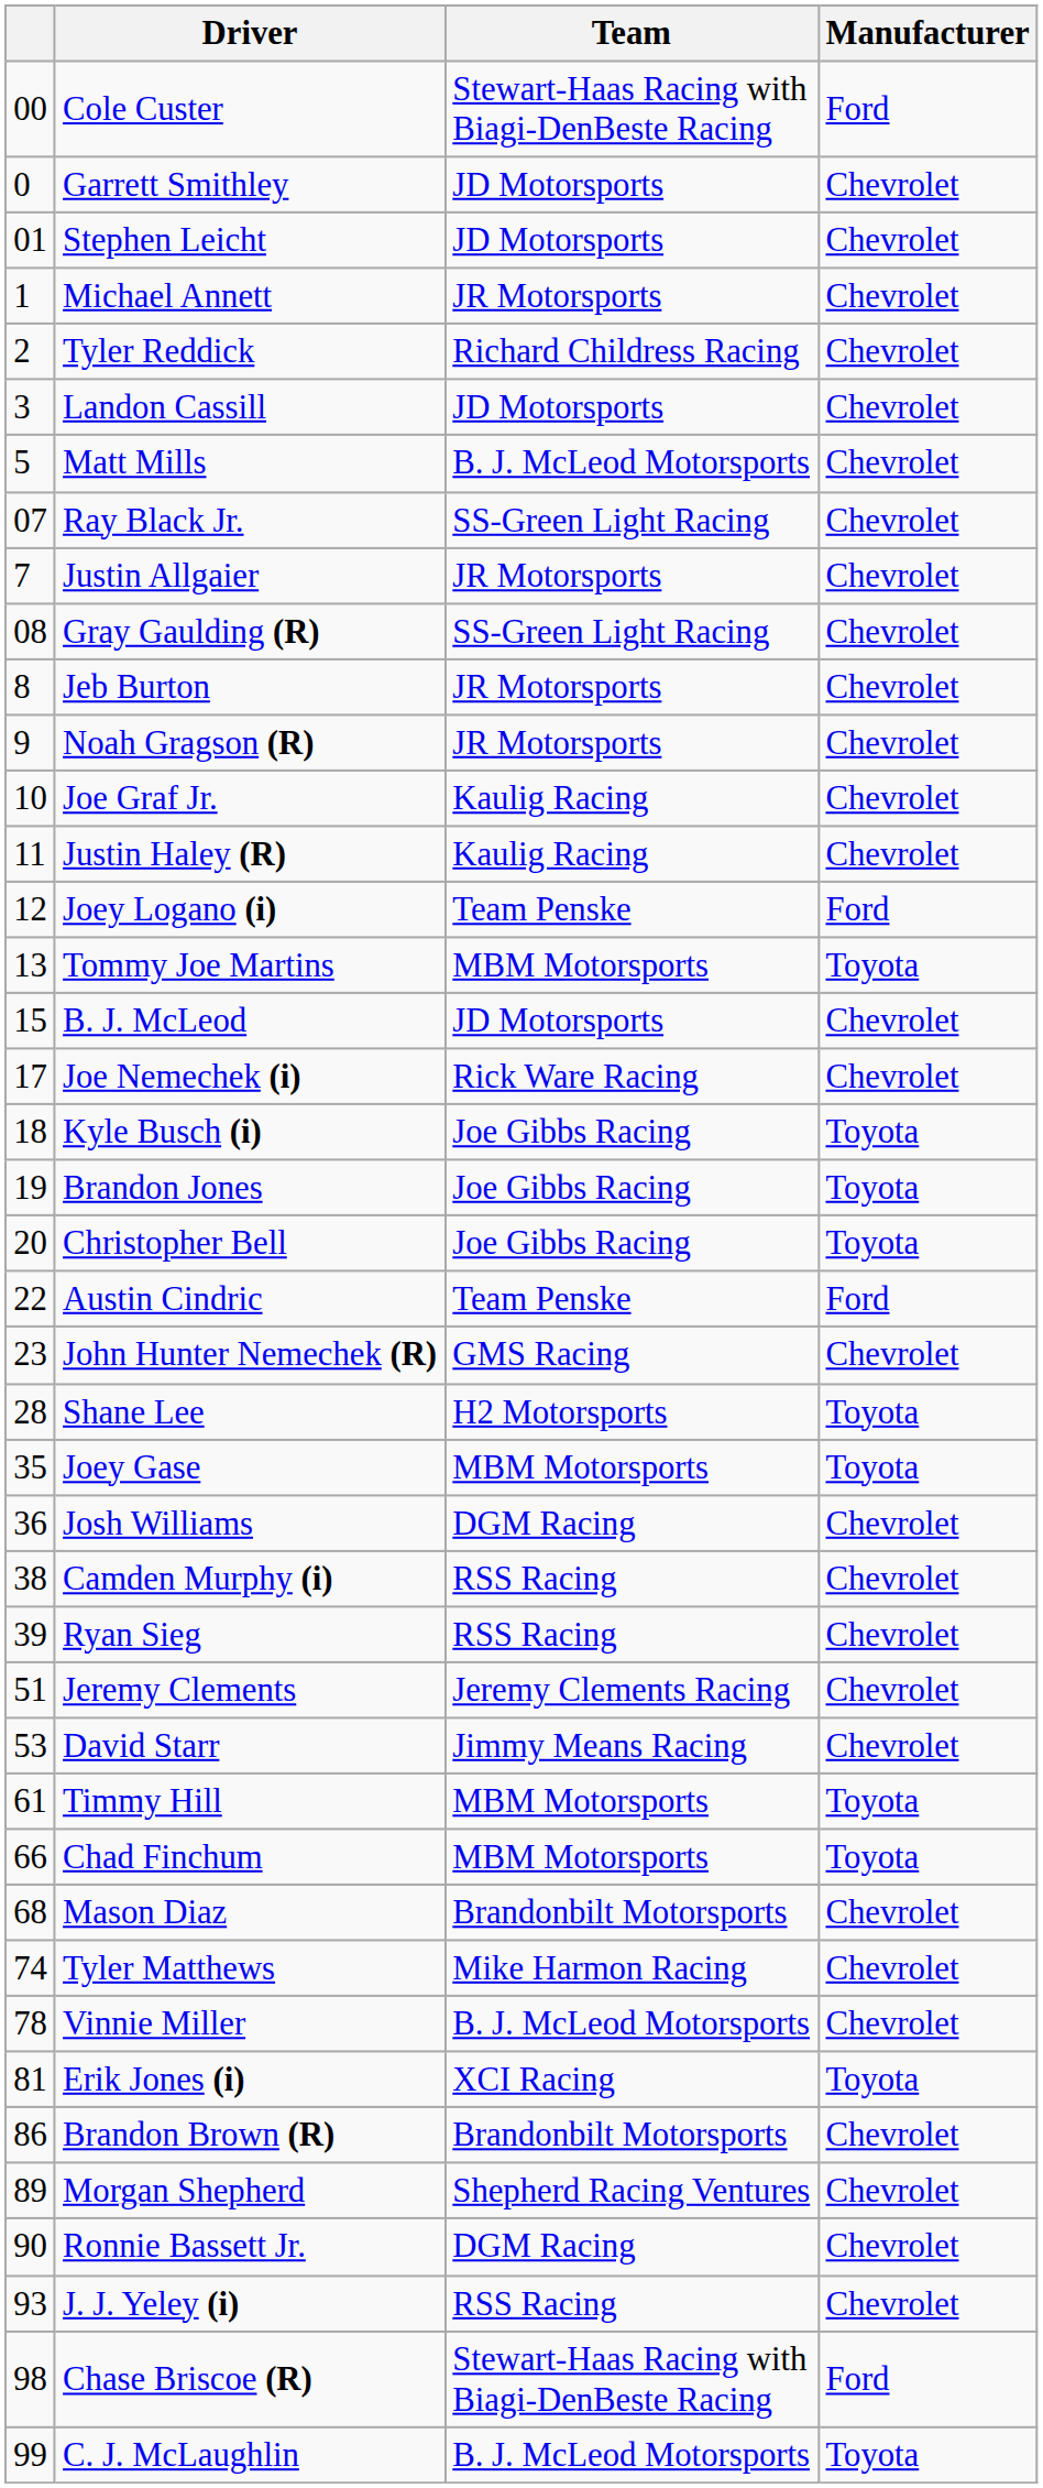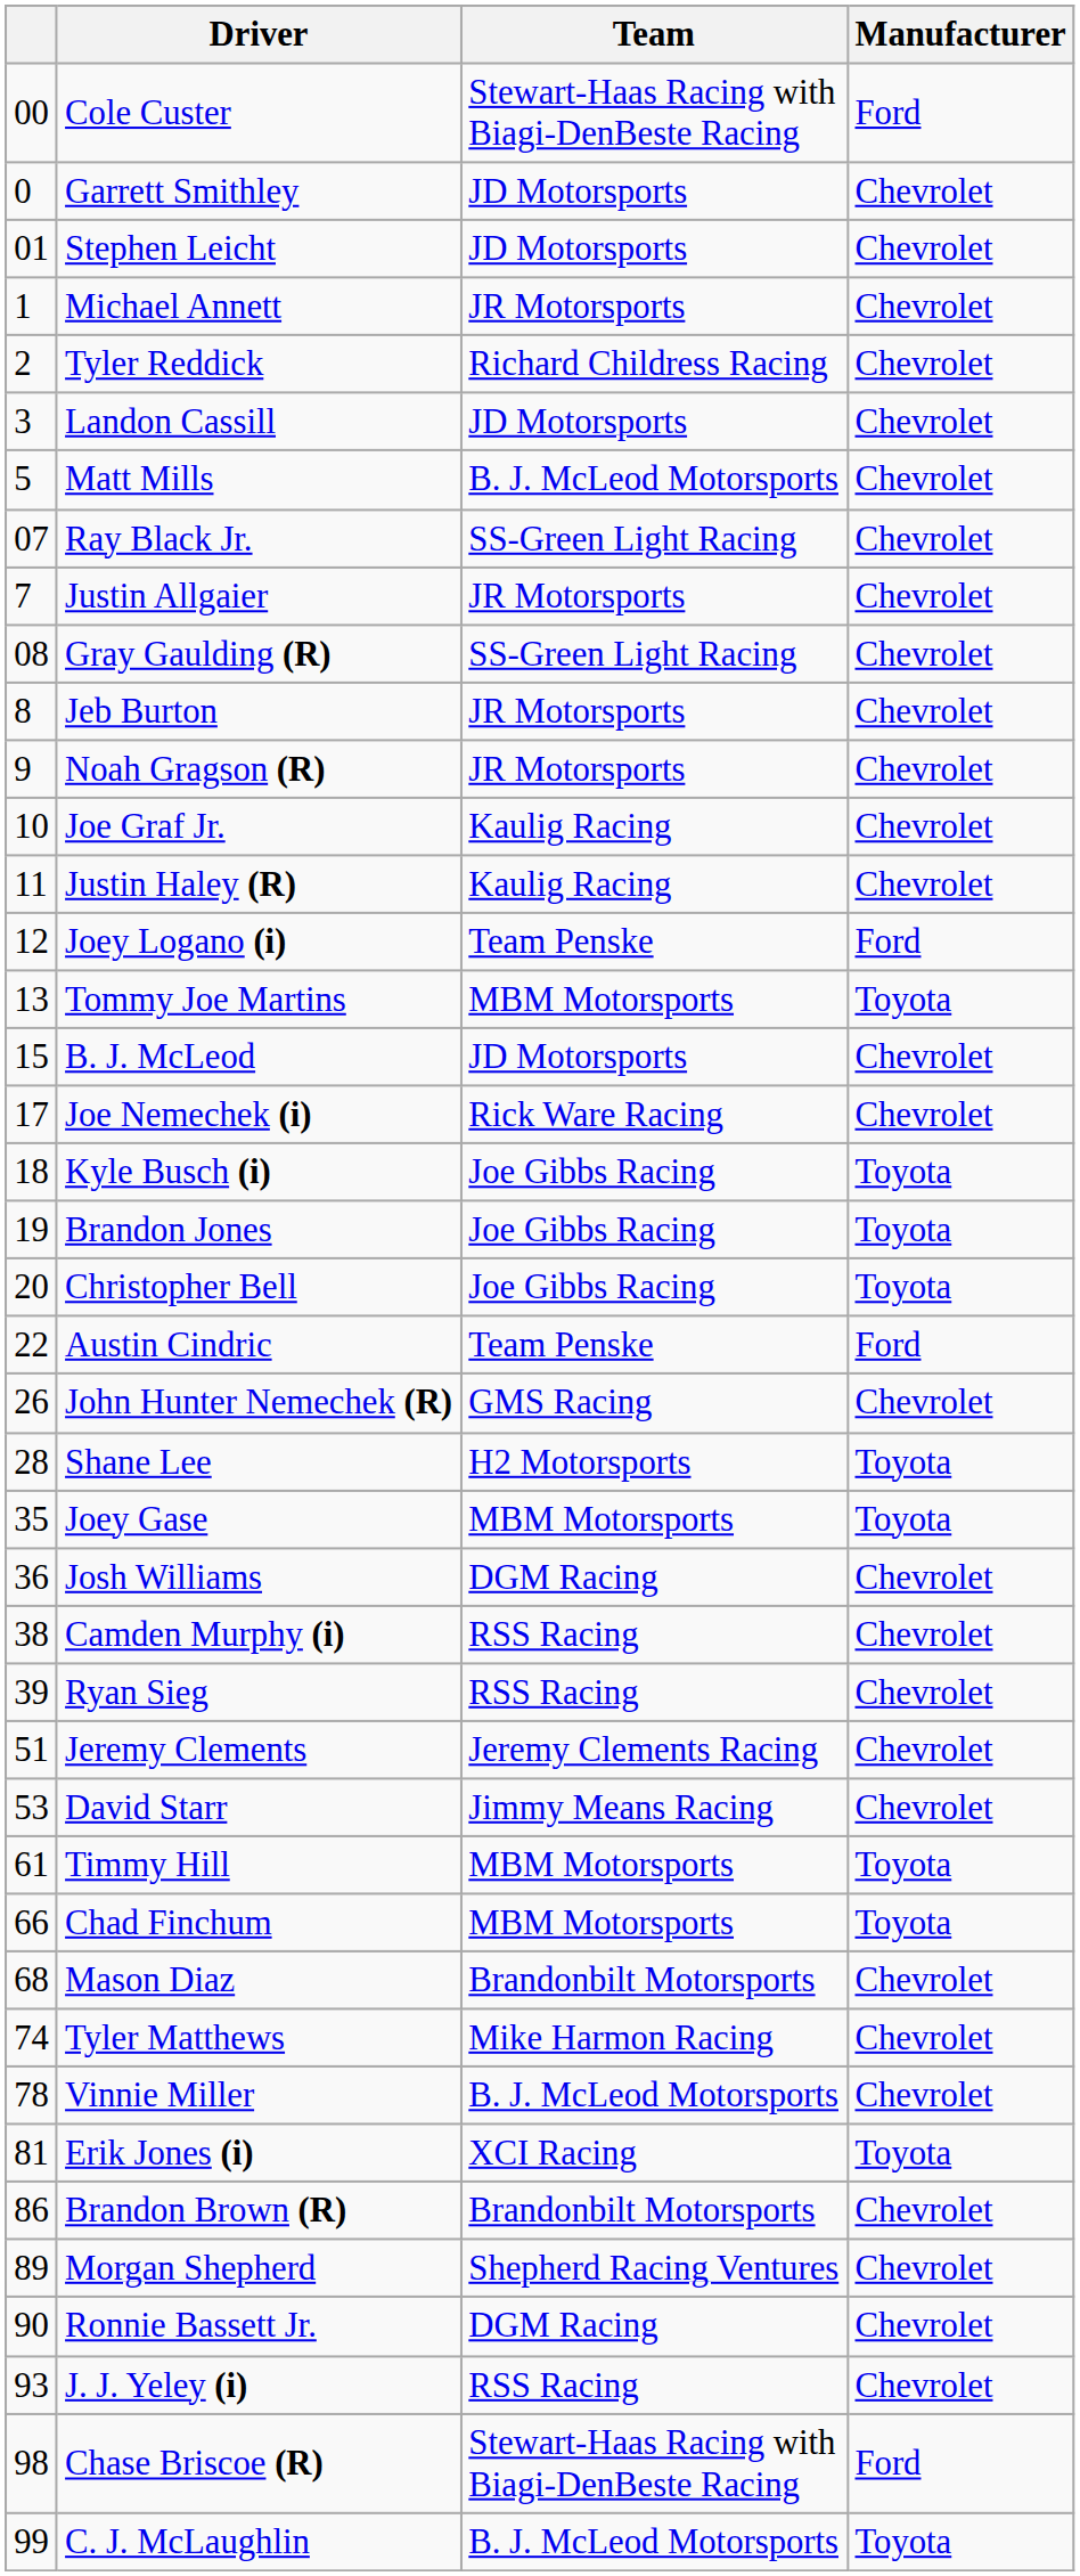 <table class="wikitable" style="font-size:95%">
 <tr>
 <th></th>
 <th>Driver</th>
 <th>Team</th>
 <th>Manufacturer</th>
 </tr>
 <tr>
 <td>00</td>
 <td><a href='#'>Cole Custer</a></td>
 <td><a href='#'>Stewart-Haas Racing</a> with <br> <a href='#'>Biagi-DenBeste Racing</a></td>
 <td><a href='#'>Ford</a></td>
 </tr>
 <tr>
 <td>0</td>
 <td><a href='#'>Garrett Smithley</a></td>
 <td><a href='#'>JD Motorsports</a></td>
 <td><a href='#'>Chevrolet</a></td>
 </tr>
 <tr>
 <td>01</td>
 <td><a href='#'>Stephen Leicht</a></td>
 <td><a href='#'>JD Motorsports</a></td>
 <td><a href='#'>Chevrolet</a></td>
 </tr>
 <tr>
 <td>1</td>
 <td><a href='#'>Michael Annett</a></td>
 <td><a href='#'>JR Motorsports</a></td>
 <td><a href='#'>Chevrolet</a></td>
 </tr>
 <tr>
 <td>2</td>
 <td><a href='#'>Tyler Reddick</a></td>
 <td><a href='#'>Richard Childress Racing</a></td>
 <td><a href='#'>Chevrolet</a></td>
 </tr>
 <tr>
 <td>3</td>
 <td><a href='#'>Landon Cassill</a></td>
 <td><a href='#'>JD Motorsports</a></td>
 <td><a href='#'>Chevrolet</a></td>
 </tr>
 <tr>
 <td>5</td>
 <td><a href='#'>Matt Mills</a></td>
 <td><a href='#'>B. J. McLeod Motorsports</a></td>
 <td><a href='#'>Chevrolet</a></td>
 </tr>
 <tr>
 <td>07</td>
 <td><a href='#'>Ray Black Jr.</a></td>
 <td><a href='#'>SS-Green Light Racing</a></td>
 <td><a href='#'>Chevrolet</a></td>
 </tr>
 <tr>
 <td>7</td>
 <td><a href='#'>Justin Allgaier</a></td>
 <td><a href='#'>JR Motorsports</a></td>
 <td><a href='#'>Chevrolet</a></td>
 </tr>
 <tr>
 <td>08</td>
 <td><a href='#'>Gray Gaulding</a> <strong>(R)</strong></td>
 <td><a href='#'>SS-Green Light Racing</a></td>
 <td><a href='#'>Chevrolet</a></td>
 </tr>
 <tr>
 <td>8</td>
 <td><a href='#'>Jeb Burton</a></td>
 <td><a href='#'>JR Motorsports</a></td>
 <td><a href='#'>Chevrolet</a></td>
 </tr>
 <tr>
 <td>9</td>
 <td><a href='#'>Noah Gragson</a> <strong>(R)</strong></td>
 <td><a href='#'>JR Motorsports</a></td>
 <td><a href='#'>Chevrolet</a></td>
 </tr>
 <tr>
 <td>10</td>
 <td><a href='#'>Joe Graf Jr.</a></td>
 <td><a href='#'>Kaulig Racing</a></td>
 <td><a href='#'>Chevrolet</a></td>
 </tr>
 <tr>
 <td>11</td>
 <td><a href='#'>Justin Haley</a> <strong>(R)</strong></td>
 <td><a href='#'>Kaulig Racing</a></td>
 <td><a href='#'>Chevrolet</a></td>
 </tr>
 <tr>
 <td>12</td>
 <td><a href='#'>Joey Logano</a> <strong>(i)</strong></td>
 <td><a href='#'>Team Penske</a></td>
 <td><a href='#'>Ford</a></td>
 </tr>
 <tr>
 <td>13</td>
 <td><a href='#'>Tommy Joe Martins</a></td>
 <td><a href='#'>MBM Motorsports</a></td>
 <td><a href='#'>Toyota</a></td>
 </tr>
 <tr>
 <td>15</td>
 <td><a href='#'>B. J. McLeod</a></td>
 <td><a href='#'>JD Motorsports</a></td>
 <td><a href='#'>Chevrolet</a></td>
 </tr>
 <tr>
 <td>17</td>
 <td><a href='#'>Joe Nemechek</a> <strong>(i)</strong></td>
 <td><a href='#'>Rick Ware Racing</a></td>
 <td><a href='#'>Chevrolet</a></td>
 </tr>
 <tr>
 <td>18</td>
 <td><a href='#'>Kyle Busch</a> <strong>(i)</strong></td>
 <td><a href='#'>Joe Gibbs Racing</a></td>
 <td><a href='#'>Toyota</a></td>
 </tr>
 <tr>
 <td>19</td>
 <td><a href='#'>Brandon Jones</a></td>
 <td><a href='#'>Joe Gibbs Racing</a></td>
 <td><a href='#'>Toyota</a></td>
 </tr>
 <tr>
 <td>20</td>
 <td><a href='#'>Christopher Bell</a></td>
 <td><a href='#'>Joe Gibbs Racing</a></td>
 <td><a href='#'>Toyota</a></td>
 </tr>
 <tr>
 <td>22</td>
 <td><a href='#'>Austin Cindric</a></td>
 <td><a href='#'>Team Penske</a></td>
 <td><a href='#'>Ford</a></td>
 </tr>
 <tr>
-<td>23</td>
+<td>26</td>
 <td><a href='#'>John Hunter Nemechek</a> <strong>(R)</strong></td>
 <td><a href='#'>GMS Racing</a></td>
 <td><a href='#'>Chevrolet</a></td>
 </tr>
 <tr>
 <td>28</td>
 <td><a href='#'>Shane Lee</a></td>
 <td><a href='#'>H2 Motorsports</a></td>
 <td><a href='#'>Toyota</a></td>
 </tr>
 <tr>
 <td>35</td>
 <td><a href='#'>Joey Gase</a></td>
 <td><a href='#'>MBM Motorsports</a></td>
 <td><a href='#'>Toyota</a></td>
 </tr>
 <tr>
 <td>36</td>
 <td><a href='#'>Josh Williams</a></td>
 <td><a href='#'>DGM Racing</a></td>
 <td><a href='#'>Chevrolet</a></td>
 </tr>
 <tr>
 <td>38</td>
 <td><a href='#'>Camden Murphy</a> <strong>(i)</strong></td>
 <td><a href='#'>RSS Racing</a></td>
 <td><a href='#'>Chevrolet</a></td>
 </tr>
 <tr>
 <td>39</td>
 <td><a href='#'>Ryan Sieg</a></td>
 <td><a href='#'>RSS Racing</a></td>
 <td><a href='#'>Chevrolet</a></td>
 </tr>
 <tr>
 <td>51</td>
 <td><a href='#'>Jeremy Clements</a></td>
 <td><a href='#'>Jeremy Clements Racing</a></td>
 <td><a href='#'>Chevrolet</a></td>
 </tr>
 <tr>
 <td>53</td>
 <td><a href='#'>David Starr</a></td>
 <td><a href='#'>Jimmy Means Racing</a></td>
 <td><a href='#'>Chevrolet</a></td>
 </tr>
 <tr>
 <td>61</td>
 <td><a href='#'>Timmy Hill</a></td>
 <td><a href='#'>MBM Motorsports</a></td>
 <td><a href='#'>Toyota</a></td>
 </tr>
 <tr>
 <td>66</td>
 <td><a href='#'>Chad Finchum</a></td>
 <td><a href='#'>MBM Motorsports</a></td>
 <td><a href='#'>Toyota</a></td>
 </tr>
 <tr>
 <td>68</td>
 <td><a href='#'>Mason Diaz</a></td>
 <td><a href='#'>Brandonbilt Motorsports</a></td>
 <td><a href='#'>Chevrolet</a></td>
 </tr>
 <tr>
 <td>74</td>
 <td><a href='#'>Tyler Matthews</a></td>
 <td><a href='#'>Mike Harmon Racing</a></td>
 <td><a href='#'>Chevrolet</a></td>
 </tr>
 <tr>
 <td>78</td>
 <td><a href='#'>Vinnie Miller</a></td>
 <td><a href='#'>B. J. McLeod Motorsports</a></td>
 <td><a href='#'>Chevrolet</a></td>
 </tr>
 <tr>
 <td>81</td>
 <td><a href='#'>Erik Jones</a> <strong>(i)</strong></td>
 <td><a href='#'>XCI Racing</a></td>
 <td><a href='#'>Toyota</a></td>
 </tr>
 <tr>
 <td>86</td>
 <td><a href='#'>Brandon Brown</a> <strong>(R)</strong></td>
 <td><a href='#'>Brandonbilt Motorsports</a></td>
 <td><a href='#'>Chevrolet</a></td>
 </tr>
 <tr>
 <td>89</td>
 <td><a href='#'>Morgan Shepherd</a></td>
 <td><a href='#'>Shepherd Racing Ventures</a></td>
 <td><a href='#'>Chevrolet</a></td>
 </tr>
 <tr>
 <td>90</td>
 <td><a href='#'>Ronnie Bassett Jr.</a></td>
 <td><a href='#'>DGM Racing</a></td>
 <td><a href='#'>Chevrolet</a></td>
 </tr>
 <tr>
 <td>93</td>
 <td><a href='#'>J. J. Yeley</a> <strong>(i)</strong></td>
 <td><a href='#'>RSS Racing</a></td>
 <td><a href='#'>Chevrolet</a></td>
 </tr>
 <tr>
 <td>98</td>
 <td><a href='#'>Chase Briscoe</a> <strong>(R)</strong></td>
 <td><a href='#'>Stewart-Haas Racing</a> with <br> <a href='#'>Biagi-DenBeste Racing</a></td>
 <td><a href='#'>Ford</a></td>
 </tr>
 <tr>
 <td>99</td>
 <td><a href='#'>C. J. McLaughlin</a></td>
 <td><a href='#'>B. J. McLeod Motorsports</a></td>
 <td><a href='#'>Toyota</a></td>
 </tr>
 </table>
